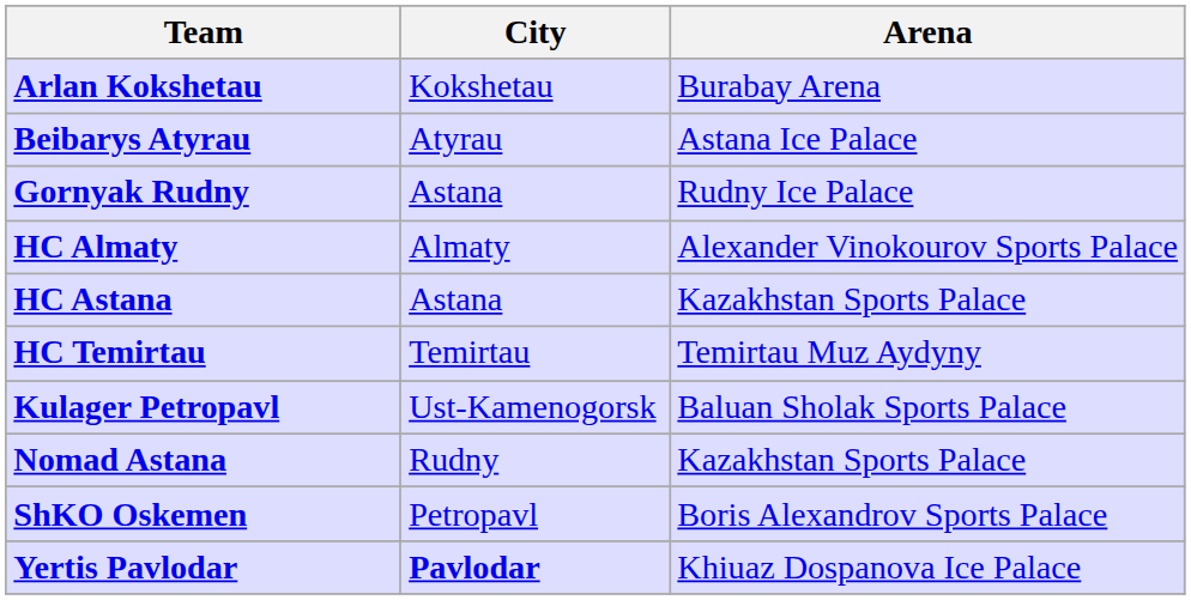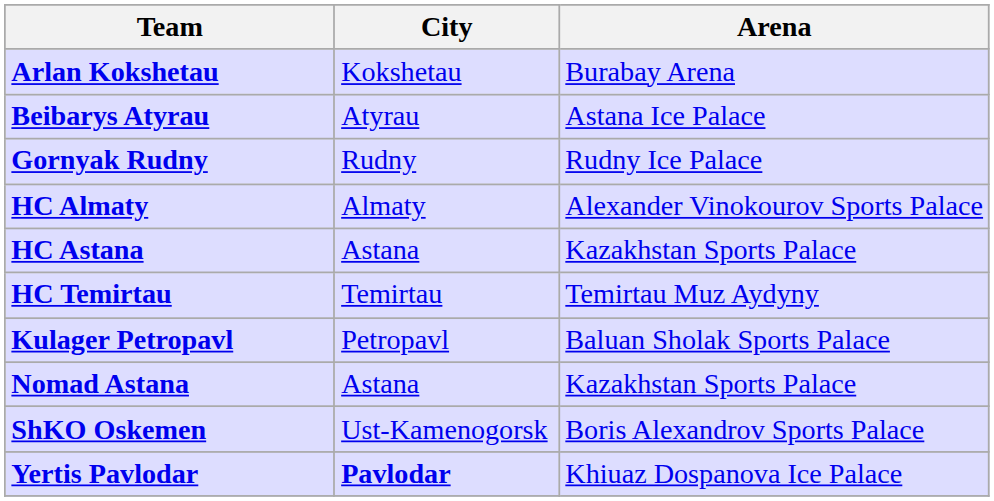 <table class="wikitable">
 <tr>
 <th style="width:180px;">Team</th>
 <th style="width:120px;">City</th>
 <th>Arena</th>
 </tr>
 <tr style="background:#ddf;">
 <td><strong><a href='#'>Arlan Kokshetau</a></strong></td>
 <td><a href='#'>Kokshetau</a></td>
 <td><a href='#'>Burabay Arena</a></td>
 </tr>
 <tr style="background:#ddf;">
 <td><strong><a href='#'>Beibarys Atyrau</a></strong></td>
 <td><a href='#'>Atyrau</a></td>
 <td><a href='#'>Astana Ice Palace</a></td>
 </tr>
 <tr style="background:#ddf;">
 <td><strong><a href='#'>Gornyak Rudny</a></strong></td>
-<td><a href='#'>Astana</a></td>
+<td><a href='#'>Rudny</a></td>
 <td><a href='#'>Rudny Ice Palace</a></td>
 </tr>
 <tr style="background:#ddf;">
 <td><strong><a href='#'>HC Almaty</a></strong></td>
 <td><a href='#'>Almaty</a></td>
 <td><a href='#'>Alexander Vinokourov Sports Palace</a></td>
 </tr>
 <tr style="background:#ddf;">
 <td><strong><a href='#'>HC Astana</a></strong></td>
 <td><a href='#'>Astana</a></td>
 <td><a href='#'>Kazakhstan Sports Palace</a></td>
 </tr>
 <tr style="background:#ddf;">
 <td><strong><a href='#'>HC Temirtau</a></strong></td>
 <td><a href='#'>Temirtau</a></td>
 <td><a href='#'>Temirtau Muz Aydyny</a></td>
 </tr>
 <tr style="background:#ddf;">
 <td><strong><a href='#'>Kulager Petropavl</a></strong></td>
-<td><a href='#'>Ust-Kamenogorsk</a></td>
+<td><a href='#'>Petropavl</a></td>
 <td><a href='#'>Baluan Sholak Sports Palace</a></td>
 </tr>
 <tr style="background:#ddf;">
 <td><strong><a href='#'>Nomad Astana</a></strong></td>
-<td><a href='#'>Rudny</a></td>
+<td><a href='#'>Astana</a></td>
 <td><a href='#'>Kazakhstan Sports Palace</a></td>
 </tr>
 <tr style="background:#ddf;">
 <td><strong><a href='#'>ShKO Oskemen</a></strong></td>
-<td><a href='#'>Petropavl</a></td>
+<td><a href='#'>Ust-Kamenogorsk</a></td>
 <td><a href='#'>Boris Alexandrov Sports Palace</a></td>
 </tr>
 <tr style="background:#ddf;">
 <td><strong><a href='#'>Yertis Pavlodar</a></strong></td>
 <td><strong><a href='#'>Pavlodar</a></strong></td>
 <td><a href='#'>Khiuaz Dospanova Ice Palace</a></td>
 </tr>
 </table>
